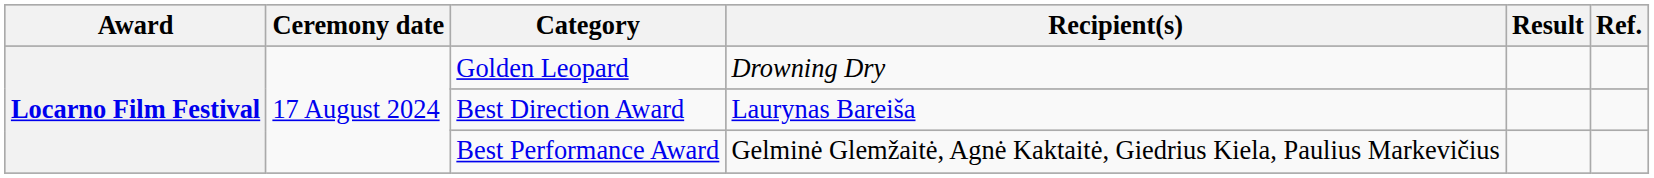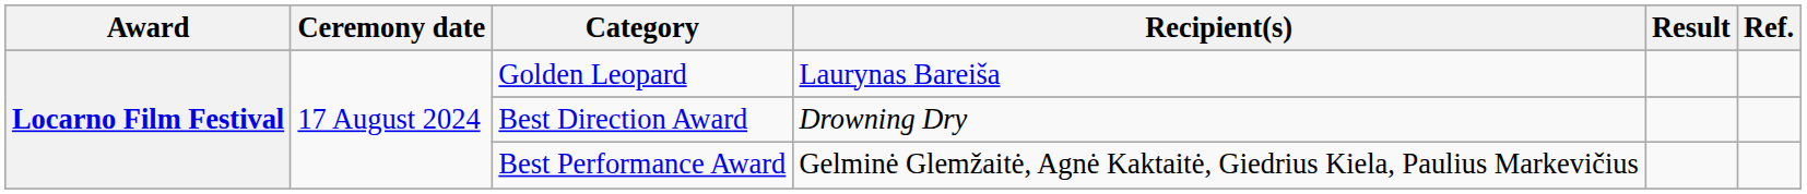 <table class="wikitable sortable plainrowheaders">
 <tr>
 <th scope="col">Award</th>
 <th scope="col">Ceremony date</th>
 <th scope="col">Category</th>
 <th scope="col">Recipient(s)</th>
 <th scope="col">Result</th>
 <th scope="col" class="unsortable">Ref.</th>
 </tr>
 <tr>
 <th scope="row" rowspan="3"><a href='#'>Locarno Film Festival</a></th>
 <td rowspan="3"><a href='#'>17 August 2024</a></td>
 <td><a href='#'>Golden Leopard</a></td>
-<td><em>Drowning Dry</em></td>
+<td><a href='#'>Laurynas Bareiša</a></td>
 <td></td>
 <td align="center"></td>
 </tr>
 <tr>
 <td><a href='#'>Best Direction Award</a></td>
-<td><a href='#'>Laurynas Bareiša</a></td>
+<td><em>Drowning Dry</em></td>
 <td></td>
 <td align="center"></td>
 </tr>
 <tr>
 <td><a href='#'>Best Performance Award</a></td>
 <td>Gelminė Glemžaitė, Agnė Kaktaitė, Giedrius Kiela, Paulius Markevičius</td>
 <td></td>
 <td align="center"></td>
 </tr>
 </table>
